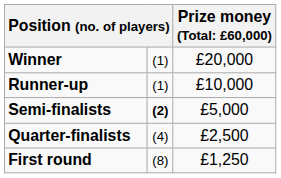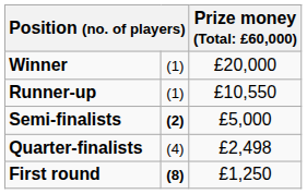 <table class="wikitable">
 <tr>
 <th colspan=2>Position <small>(no. of players)</small></th>
 <th>Prize money<br><small>(Total: £60,000)</small></th>
 </tr>
 <tr>
 <td><strong>Winner</strong></td>
 <td align=center><small>(1)</small></td>
 <td align=center>£20,000</td>
 </tr>
 <tr>
 <td><strong>Runner-up</strong></td>
 <td align=center><small>(1)</small></td>
-<td align=center>£10,000</td>
+<td align=center>£10,550</td>
 </tr>
 <tr>
 <td><strong>Semi-finalists</strong></td>
 <td align=center><strong><small>(2)</small></strong></td>
 <td align=center>£5,000</td>
 </tr>
 <tr>
 <td><strong>Quarter-finalists</strong></td>
 <td align=center><small>(4)</small></td>
-<td align=center>£2,500</td>
+<td align=center>£2,498</td>
 </tr>
 <tr>
 <td><strong>First round</strong></td>
-<td align=center><small>(8)</small></td>
+<td align=center><strong><small>(8)</small></strong></td>
 <td align=center>£1,250</td>
 </tr>
 </table>
